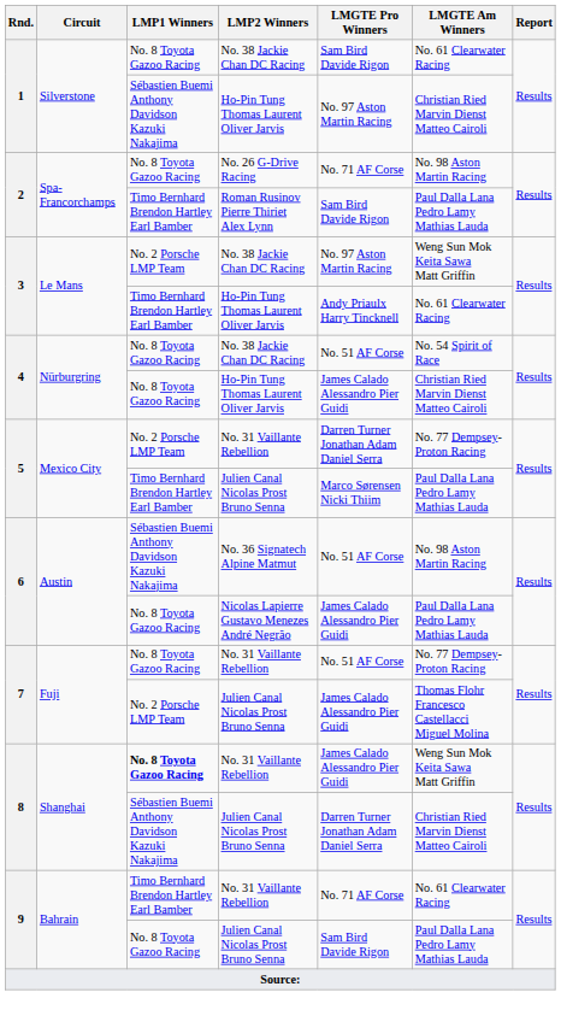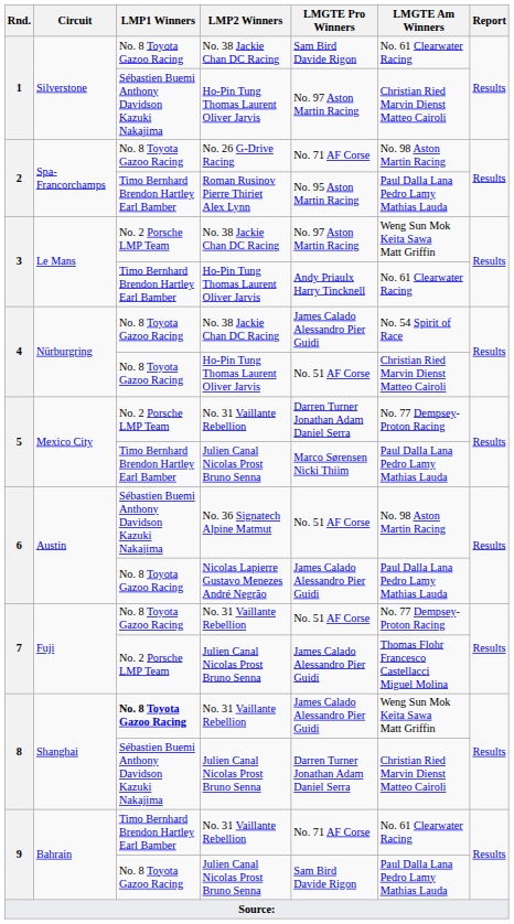 <table class="wikitable" style="font-size: 85%;">
 <tr>
 <th>Rnd.</th>
 <th>Circuit</th>
 <th>LMP1 Winners</th>
 <th>LMP2 Winners</th>
 <th>LMGTE Pro Winners</th>
 <th>LMGTE Am Winners</th>
 <th>Report</th>
 </tr>
 <tr>
 <th rowspan=2>1</th>
 <td rowspan=2><a href='#'>Silverstone</a></td>
 <td> No. 8 <a href='#'>Toyota Gazoo Racing</a></td>
 <td> No. 38 <a href='#'>Jackie Chan DC Racing</a></td>
 <td> <a href='#'>Sam Bird</a><br> <a href='#'>Davide Rigon</a></td>
 <td> No. 61 <a href='#'>Clearwater Racing</a></td>
 <td rowspan=2><a href='#'>Results</a></td>
 </tr>
 <tr>
 <td> <a href='#'>Sébastien Buemi</a><br> <a href='#'>Anthony Davidson</a><br> <a href='#'>Kazuki Nakajima</a></td>
 <td> <a href='#'>Ho-Pin Tung</a><br> <a href='#'>Thomas Laurent</a><br> <a href='#'>Oliver Jarvis</a></td>
 <td> No. 97 <a href='#'>Aston Martin Racing</a></td>
 <td> <a href='#'>Christian Ried</a><br> <a href='#'>Marvin Dienst</a><br> <a href='#'>Matteo Cairoli</a></td>
 </tr>
 <tr>
 <th rowspan=2>2</th>
 <td rowspan=2><a href='#'>Spa-Francorchamps</a></td>
 <td> No. 8 <a href='#'>Toyota Gazoo Racing</a></td>
 <td> No. 26 <a href='#'>G-Drive Racing</a></td>
 <td> No. 71 <a href='#'>AF Corse</a></td>
 <td> No. 98 <a href='#'>Aston Martin Racing</a></td>
 <td rowspan=2><a href='#'>Results</a></td>
 </tr>
 <tr>
 <td> <a href='#'>Timo Bernhard</a><br> <a href='#'>Brendon Hartley</a><br> <a href='#'>Earl Bamber</a></td>
 <td> <a href='#'>Roman Rusinov</a><br> <a href='#'>Pierre Thiriet</a><br> <a href='#'>Alex Lynn</a></td>
-<td> <a href='#'>Sam Bird</a><br> <a href='#'>Davide Rigon</a></td>
+<td> No. 95 <a href='#'>Aston Martin Racing</a></td>
 <td> <a href='#'>Paul Dalla Lana</a><br> <a href='#'>Pedro Lamy</a><br> <a href='#'>Mathias Lauda</a></td>
 </tr>
 <tr>
 <th rowspan=2>3</th>
 <td rowspan=2><a href='#'>Le Mans</a></td>
 <td> No. 2 <a href='#'>Porsche LMP Team</a></td>
 <td> No. 38 <a href='#'>Jackie Chan DC Racing</a></td>
 <td> No. 97 <a href='#'>Aston Martin Racing</a></td>
 <td> Weng Sun Mok<br> <a href='#'>Keita Sawa</a><br> Matt Griffin</td>
 <td rowspan=2><a href='#'>Results</a></td>
 </tr>
 <tr>
 <td> <a href='#'>Timo Bernhard</a><br> <a href='#'>Brendon Hartley</a><br> <a href='#'>Earl Bamber</a></td>
 <td> <a href='#'>Ho-Pin Tung</a><br> <a href='#'>Thomas Laurent</a><br> <a href='#'>Oliver Jarvis</a></td>
 <td> <a href='#'>Andy Priaulx</a><br> <a href='#'>Harry Tincknell</a></td>
 <td> No. 61 <a href='#'>Clearwater Racing</a></td>
 </tr>
 <tr>
 <th rowspan=2>4</th>
 <td rowspan=2><a href='#'>Nürburgring</a></td>
 <td> No. 8 <a href='#'>Toyota Gazoo Racing</a></td>
 <td> No. 38 <a href='#'>Jackie Chan DC Racing</a></td>
-<td> No. 51 <a href='#'>AF Corse</a></td>
+<td> <a href='#'>James Calado</a><br> <a href='#'>Alessandro Pier Guidi</a></td>
 <td> No. 54 <a href='#'>Spirit of Race</a></td>
 <td rowspan=2><a href='#'>Results</a></td>
 </tr>
 <tr>
 <td> No. 8 <a href='#'>Toyota Gazoo Racing</a></td>
 <td> <a href='#'>Ho-Pin Tung</a><br> <a href='#'>Thomas Laurent</a><br> <a href='#'>Oliver Jarvis</a></td>
-<td> <a href='#'>James Calado</a><br> <a href='#'>Alessandro Pier Guidi</a></td>
+<td> No. 51 <a href='#'>AF Corse</a></td>
 <td> <a href='#'>Christian Ried</a><br> <a href='#'>Marvin Dienst</a><br> <a href='#'>Matteo Cairoli</a></td>
 </tr>
 <tr>
 <th rowspan=2>5</th>
 <td rowspan=2><a href='#'>Mexico City</a></td>
 <td> No. 2 <a href='#'>Porsche LMP Team</a></td>
 <td> No. 31 <a href='#'>Vaillante Rebellion</a></td>
 <td> <a href='#'>Darren Turner</a><br> <a href='#'>Jonathan Adam</a><br> <a href='#'>Daniel Serra</a></td>
 <td> No. 77 <a href='#'>Dempsey</a>-<a href='#'>Proton Racing</a></td>
 <td rowspan=2><a href='#'>Results</a></td>
 </tr>
 <tr>
 <td> <a href='#'>Timo Bernhard</a><br> <a href='#'>Brendon Hartley</a><br> <a href='#'>Earl Bamber</a></td>
 <td> <a href='#'>Julien Canal</a><br> <a href='#'>Nicolas Prost</a><br> <a href='#'>Bruno Senna</a></td>
 <td> <a href='#'>Marco Sørensen</a><br> <a href='#'>Nicki Thiim</a></td>
 <td> <a href='#'>Paul Dalla Lana</a><br> <a href='#'>Pedro Lamy</a><br> <a href='#'>Mathias Lauda</a></td>
 </tr>
 <tr>
 <th rowspan=2>6</th>
 <td rowspan=2><a href='#'>Austin</a></td>
 <td> <a href='#'>Sébastien Buemi</a><br> <a href='#'>Anthony Davidson</a><br> <a href='#'>Kazuki Nakajima</a></td>
 <td> No. 36 <a href='#'>Signatech Alpine Matmut</a></td>
 <td> No. 51 <a href='#'>AF Corse</a></td>
 <td> No. 98 <a href='#'>Aston Martin Racing</a></td>
 <td rowspan=2><a href='#'>Results</a></td>
 </tr>
 <tr>
 <td> No. 8 <a href='#'>Toyota Gazoo Racing</a></td>
 <td> <a href='#'>Nicolas Lapierre</a><br> <a href='#'>Gustavo Menezes</a><br> <a href='#'>André Negrão</a></td>
 <td> <a href='#'>James Calado</a><br> <a href='#'>Alessandro Pier Guidi</a></td>
 <td> <a href='#'>Paul Dalla Lana</a><br> <a href='#'>Pedro Lamy</a><br> <a href='#'>Mathias Lauda</a></td>
 </tr>
 <tr>
 <th rowspan=2>7</th>
 <td rowspan=2><a href='#'>Fuji</a></td>
 <td> No. 8 <a href='#'>Toyota Gazoo Racing</a></td>
 <td> No. 31 <a href='#'>Vaillante Rebellion</a></td>
 <td> No. 51 <a href='#'>AF Corse</a></td>
 <td> No. 77 <a href='#'>Dempsey</a>-<a href='#'>Proton Racing</a></td>
 <td rowspan=2><a href='#'>Results</a></td>
 </tr>
 <tr>
 <td> No. 2 <a href='#'>Porsche LMP Team</a></td>
 <td> <a href='#'>Julien Canal</a><br> <a href='#'>Nicolas Prost</a><br> <a href='#'>Bruno Senna</a></td>
 <td> <a href='#'>James Calado</a><br> <a href='#'>Alessandro Pier Guidi</a></td>
 <td> <a href='#'>Thomas Flohr</a><br> <a href='#'>Francesco Castellacci</a><br> <a href='#'>Miguel Molina</a></td>
 </tr>
 <tr>
 <th rowspan=2>8</th>
 <td rowspan=2><a href='#'>Shanghai</a></td>
 <td><strong> No. 8 <a href='#'>Toyota Gazoo Racing</a></strong></td>
 <td> No. 31 <a href='#'>Vaillante Rebellion</a></td>
 <td> <a href='#'>James Calado</a><br> <a href='#'>Alessandro Pier Guidi</a></td>
 <td> Weng Sun Mok<br> <a href='#'>Keita Sawa</a><br> Matt Griffin</td>
 <td rowspan=2><a href='#'>Results</a></td>
 </tr>
 <tr>
 <td> <a href='#'>Sébastien Buemi</a><br> <a href='#'>Anthony Davidson</a><br> <a href='#'>Kazuki Nakajima</a></td>
 <td> <a href='#'>Julien Canal</a><br> <a href='#'>Nicolas Prost</a><br> <a href='#'>Bruno Senna</a></td>
 <td> <a href='#'>Darren Turner</a><br> <a href='#'>Jonathan Adam</a><br> <a href='#'>Daniel Serra</a></td>
 <td> <a href='#'>Christian Ried</a><br> <a href='#'>Marvin Dienst</a><br> <a href='#'>Matteo Cairoli</a></td>
 </tr>
 <tr>
 <th rowspan=2>9</th>
 <td rowspan=2><a href='#'>Bahrain</a></td>
 <td> <a href='#'>Timo Bernhard</a><br> <a href='#'>Brendon Hartley</a><br> <a href='#'>Earl Bamber</a></td>
 <td> No. 31 <a href='#'>Vaillante Rebellion</a></td>
 <td> No. 71 <a href='#'>AF Corse</a></td>
 <td> No. 61 <a href='#'>Clearwater Racing</a></td>
 <td rowspan=2><a href='#'>Results</a></td>
 </tr>
 <tr>
 <td> No. 8 <a href='#'>Toyota Gazoo Racing</a></td>
 <td> <a href='#'>Julien Canal</a><br> <a href='#'>Nicolas Prost</a><br> <a href='#'>Bruno Senna</a></td>
 <td> <a href='#'>Sam Bird</a><br> <a href='#'>Davide Rigon</a></td>
 <td> <a href='#'>Paul Dalla Lana</a><br> <a href='#'>Pedro Lamy</a><br> <a href='#'>Mathias Lauda</a></td>
 </tr>
 <tr class="sortbottom">
 <td colspan="7" style="background-color:#EAECF0;text-align:center"><strong>Source:</strong></td>
 </tr>
 </table>
